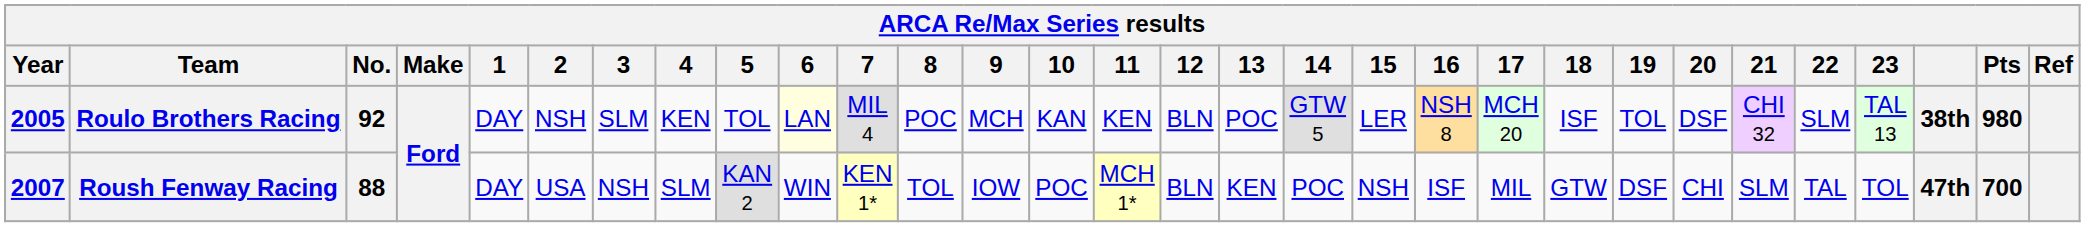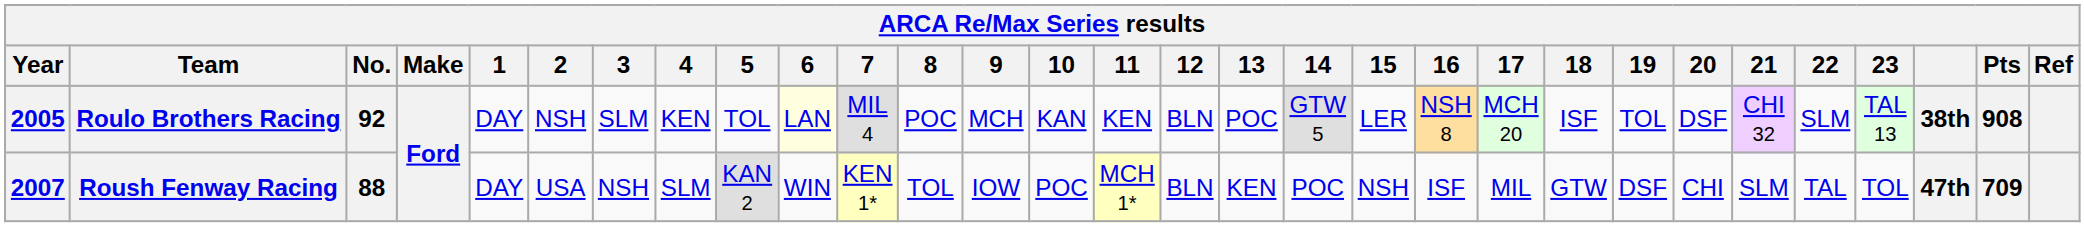 <table class="wikitable" style="text-align:center; font-size:75%">
 <tr>
 <th colspan=30><a href='#'>ARCA Re/Max Series</a> results</th>
 </tr>
 <tr>
 <th>Year</th>
 <th>Team</th>
 <th>No.</th>
 <th>Make</th>
 <th>1</th>
 <th>2</th>
 <th>3</th>
 <th>4</th>
 <th>5</th>
 <th>6</th>
 <th>7</th>
 <th>8</th>
 <th>9</th>
 <th>10</th>
 <th>11</th>
 <th>12</th>
 <th>13</th>
 <th>14</th>
 <th>15</th>
 <th>16</th>
 <th>17</th>
 <th>18</th>
 <th>19</th>
 <th>20</th>
 <th>21</th>
 <th>22</th>
 <th>23</th>
 <th></th>
 <th>Pts</th>
 <th>Ref</th>
 </tr>
 <tr>
 <th><a href='#'>2005</a></th>
 <th><a href='#'>Roulo Brothers Racing</a></th>
 <th>92</th>
 <th rowspan="2"><a href='#'>Ford</a></th>
 <td><a href='#'>DAY</a></td>
 <td><a href='#'>NSH</a></td>
 <td><a href='#'>SLM</a></td>
 <td><a href='#'>KEN</a></td>
 <td><a href='#'>TOL</a></td>
 <td style="background: lightyellow;"><a href='#'>LAN</a></td>
 <td style="background:#DFDFDF;"><a href='#'>MIL</a><br><small>4</small></td>
 <td><a href='#'>POC</a></td>
 <td><a href='#'>MCH</a></td>
 <td><a href='#'>KAN</a></td>
 <td><a href='#'>KEN</a></td>
 <td><a href='#'>BLN</a></td>
 <td><a href='#'>POC</a></td>
 <td style="background:#DFDFDF;"><a href='#'>GTW</a><br><small>5</small></td>
 <td><a href='#'>LER</a></td>
 <td style="background:#FFDF9F;"><a href='#'>NSH</a><br><small>8</small></td>
 <td style="background:#DFFFDF;"><a href='#'>MCH</a><br><small>20</small></td>
 <td><a href='#'>ISF</a></td>
 <td><a href='#'>TOL</a></td>
 <td><a href='#'>DSF</a></td>
 <td style="background:#EFCFFF;"><a href='#'>CHI</a><br><small>32</small></td>
 <td><a href='#'>SLM</a></td>
 <td style="background:#DFFFDF;"><a href='#'>TAL</a><br><small>13</small></td>
 <th>38th</th>
-<th>980</th>
+<th>908</th>
 <th></th>
 </tr>
 <tr>
 <th><a href='#'>2007</a></th>
 <th><a href='#'>Roush Fenway Racing</a></th>
 <th>88</th>
 <td><a href='#'>DAY</a></td>
 <td><a href='#'>USA</a></td>
 <td><a href='#'>NSH</a></td>
 <td><a href='#'>SLM</a></td>
 <td style="background:#DFDFDF;"><a href='#'>KAN</a><br><small>2</small></td>
 <td><a href='#'>WIN</a></td>
 <td style="background:#FFFFBF;"><a href='#'>KEN</a><br><small>1*</small></td>
 <td><a href='#'>TOL</a></td>
 <td><a href='#'>IOW</a></td>
 <td><a href='#'>POC</a></td>
 <td style="background:#FFFFBF;"><a href='#'>MCH</a><br><small>1*</small></td>
 <td><a href='#'>BLN</a></td>
 <td><a href='#'>KEN</a></td>
 <td><a href='#'>POC</a></td>
 <td><a href='#'>NSH</a></td>
 <td><a href='#'>ISF</a></td>
 <td><a href='#'>MIL</a></td>
 <td><a href='#'>GTW</a></td>
 <td><a href='#'>DSF</a></td>
 <td><a href='#'>CHI</a></td>
 <td><a href='#'>SLM</a></td>
 <td><a href='#'>TAL</a></td>
 <td><a href='#'>TOL</a></td>
 <th>47th</th>
-<th>700</th>
+<th>709</th>
 <th></th>
 </tr>
 </table>
